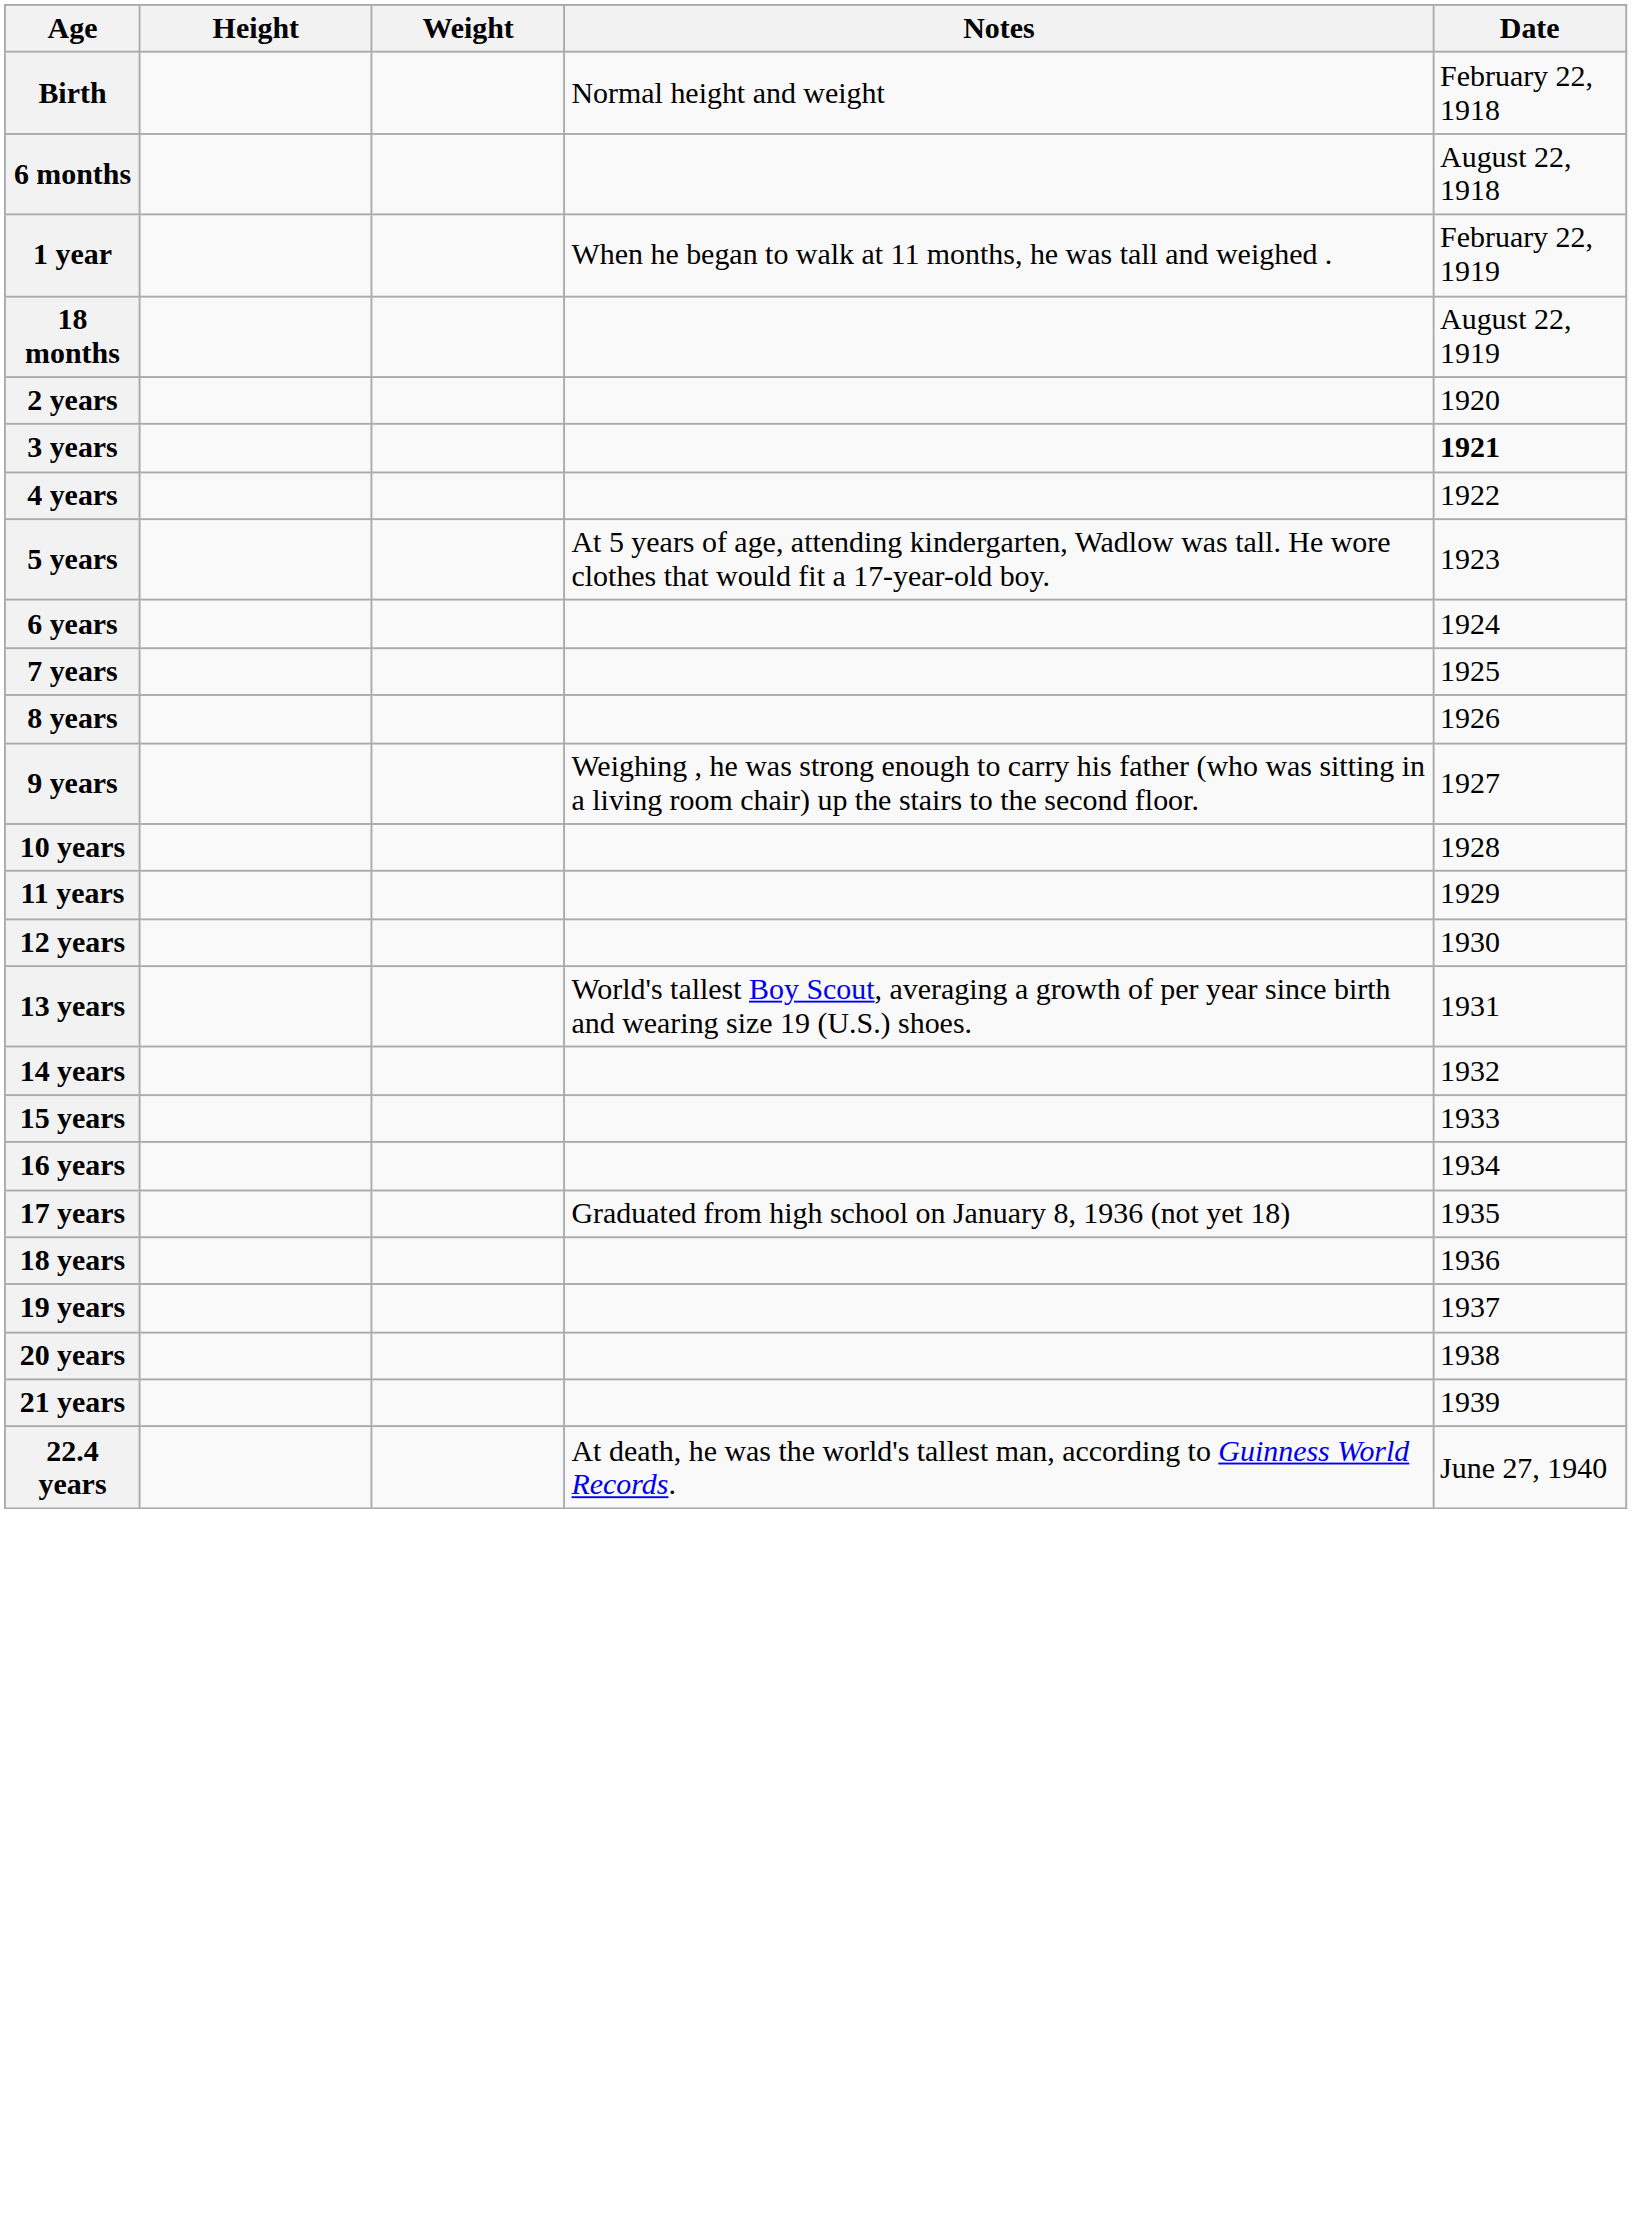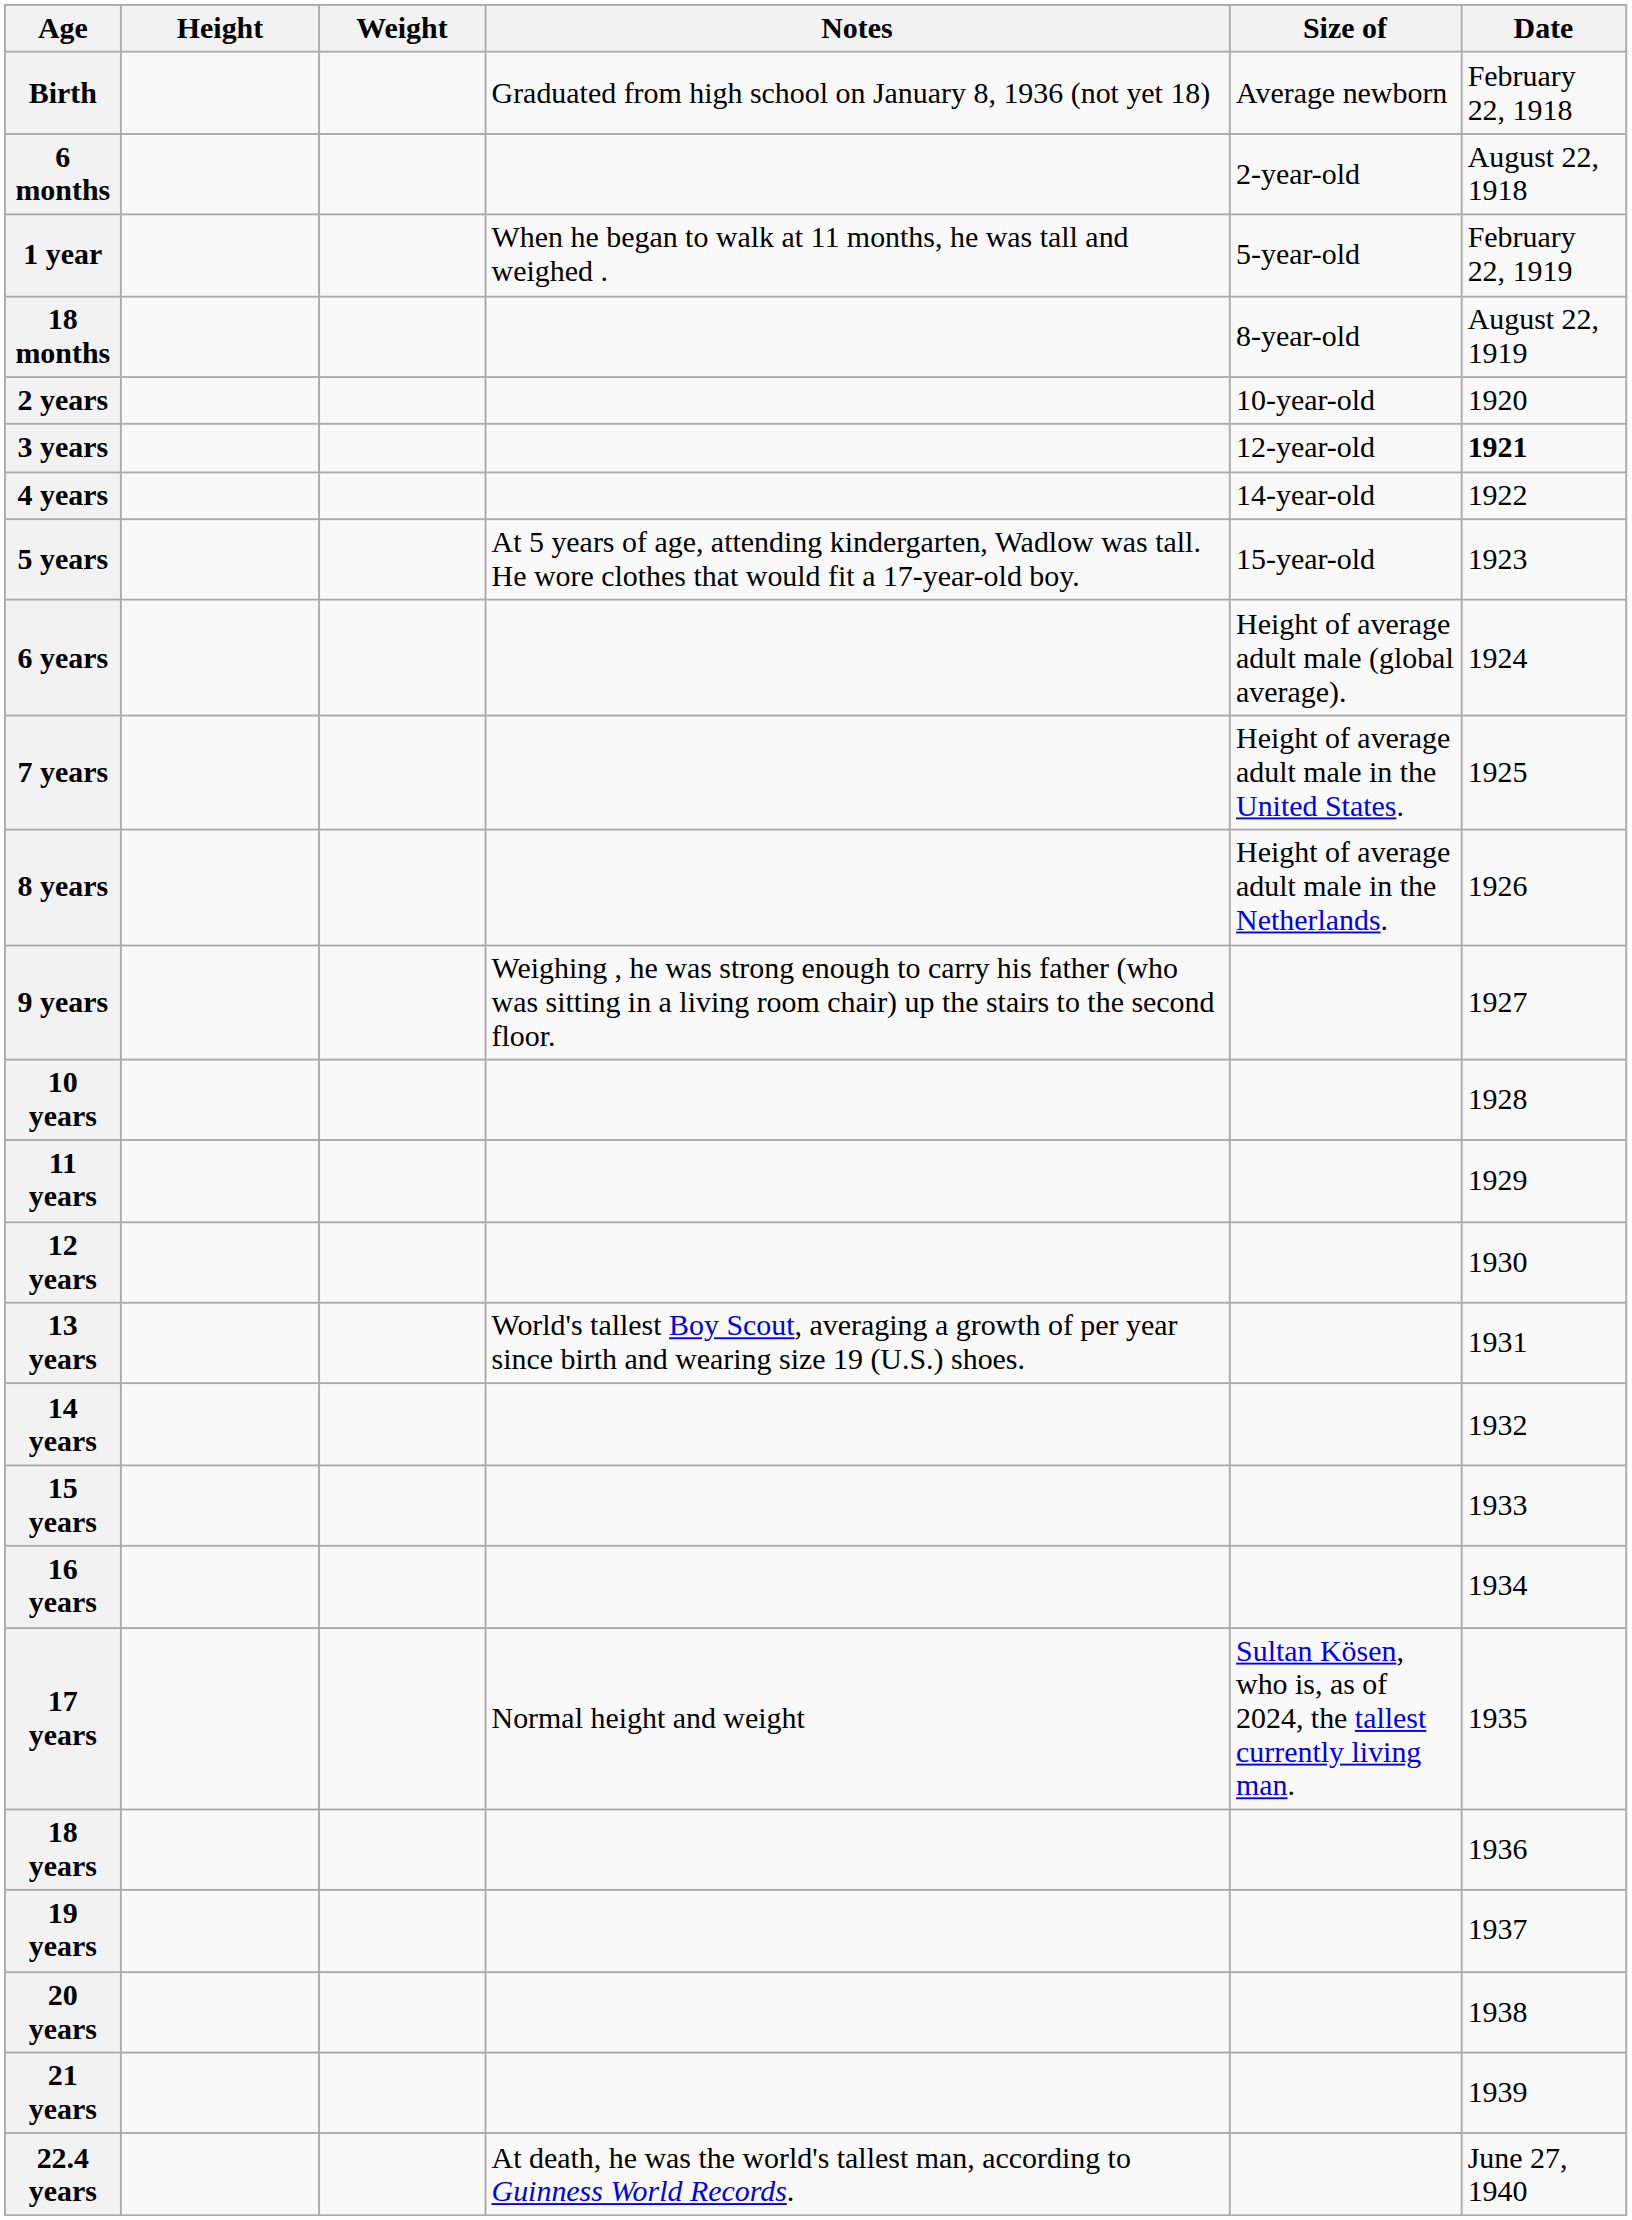 <table class="wikitable">
 <tr>
 <th scope="col" width=7%>Age</th>
 <th scope="col" width=12%>Height</th>
 <th scope="col" width=10%>Weight</th>
 <th scope="col" width=45%>Notes</th>
+<th scope="col" width=14%>Size of</th>
 <th scope="col" width=10%>Date</th>
 </tr>
 <tr>
 <th scope="row">Birth</th>
 <td></td>
 <td></td>
-<td>Normal height and weight</td>
+<td>Graduated from high school on January 8, 1936 (not yet 18)</td>
+<td>Average newborn</td>
 <td>February 22, 1918</td>
 </tr>
 <tr>
 <th scope="row">6 months</th>
 <td></td>
 <td></td>
 <td></td>
+<td>2-year-old</td>
 <td>August 22, 1918</td>
 </tr>
 <tr>
 <th scope="row">1 year</th>
 <td></td>
 <td></td>
 <td>When he began to walk at 11 months, he was  tall and weighed .</td>
+<td>5-year-old</td>
 <td>February 22, 1919</td>
 </tr>
 <tr>
 <th scope="row">18 months</th>
 <td></td>
 <td></td>
 <td></td>
+<td>8-year-old</td>
 <td>August 22, 1919</td>
 </tr>
 <tr>
 <th scope="row">2 years</th>
 <td></td>
 <td></td>
 <td></td>
+<td>10-year-old</td>
 <td>1920</td>
 </tr>
 <tr>
 <th scope="row">3 years</th>
 <td></td>
 <td></td>
 <td></td>
+<td>12-year-old</td>
 <td><strong>1921</strong></td>
 </tr>
 <tr>
 <th scope="row">4 years</th>
 <td></td>
 <td></td>
 <td></td>
+<td>14-year-old</td>
 <td>1922</td>
 </tr>
 <tr>
 <th scope="row">5 years</th>
 <td></td>
 <td></td>
 <td>At 5 years of age, attending kindergarten, Wadlow was  tall. He wore clothes that would fit a 17-year-old boy.</td>
+<td>15-year-old</td>
 <td>1923</td>
 </tr>
 <tr>
 <th scope="row">6 years</th>
 <td></td>
 <td></td>
 <td></td>
+<td>Height of average adult male (global average).</td>
 <td>1924</td>
 </tr>
 <tr>
 <th scope="row">7 years</th>
 <td></td>
 <td></td>
 <td></td>
+<td>Height of average adult male in the <a href='#'>United States</a>.</td>
 <td>1925</td>
 </tr>
 <tr>
 <th scope="row">8 years</th>
 <td></td>
 <td></td>
 <td></td>
+<td>Height of average adult male in the <a href='#'>Netherlands</a>.</td>
 <td>1926</td>
 </tr>
 <tr>
 <th scope="row">9 years</th>
 <td></td>
 <td></td>
 <td>Weighing , he was strong enough to carry his father (who was sitting in a living room chair) up the stairs to the second floor.</td>
+<td></td>
 <td>1927</td>
 </tr>
 <tr>
 <th scope="row">10 years</th>
+<td></td>
 <td></td>
 <td></td>
 <td></td>
 <td>1928</td>
 </tr>
 <tr>
 <th scope="row">11 years</th>
 <td></td>
 <td></td>
 <td></td>
+<td></td>
 <td>1929</td>
 </tr>
 <tr>
 <th scope="row">12 years</th>
+<td></td>
 <td></td>
 <td></td>
 <td></td>
 <td>1930</td>
 </tr>
 <tr>
 <th scope="row">13 years</th>
 <td></td>
 <td></td>
 <td>World's tallest <a href='#'>Boy Scout</a>, averaging a growth of  per year since birth and wearing size 19 (U.S.) shoes.</td>
+<td></td>
 <td>1931</td>
 </tr>
 <tr>
 <th scope="row">14 years</th>
+<td></td>
 <td></td>
 <td></td>
 <td></td>
 <td>1932</td>
 </tr>
 <tr>
 <th scope="row">15 years</th>
 <td></td>
 <td></td>
 <td></td>
+<td></td>
 <td>1933</td>
 </tr>
 <tr>
 <th scope="row">16 years</th>
+<td></td>
 <td></td>
 <td></td>
 <td></td>
 <td>1934</td>
 </tr>
 <tr>
 <th scope="row">17 years</th>
 <td></td>
 <td></td>
-<td>Graduated from high school on January 8, 1936 (not yet 18)</td>
+<td>Normal height and weight</td>
+<td><a href='#'>Sultan Kösen</a>, who is, as of 2024, the <a href='#'>tallest currently living man</a>.</td>
 <td>1935</td>
 </tr>
 <tr>
 <th scope="row">18 years</th>
+<td></td>
 <td></td>
 <td></td>
 <td></td>
 <td>1936</td>
 </tr>
 <tr>
 <th scope="row">19 years</th>
 <td></td>
 <td></td>
 <td></td>
+<td></td>
 <td>1937</td>
 </tr>
 <tr>
 <th scope="row">20 years</th>
+<td></td>
 <td></td>
 <td></td>
 <td></td>
 <td>1938</td>
 </tr>
 <tr>
 <th scope="row">21 years</th>
 <td></td>
 <td></td>
 <td></td>
+<td></td>
 <td>1939</td>
 </tr>
 <tr>
 <th scope="row">22.4 years</th>
 <td></td>
 <td></td>
 <td>At death, he was the world's tallest man, according to <em><a href='#'>Guinness World Records</a></em>.</td>
+<td></td>
 <td>June 27, 1940</td>
 </tr>
 </table>
